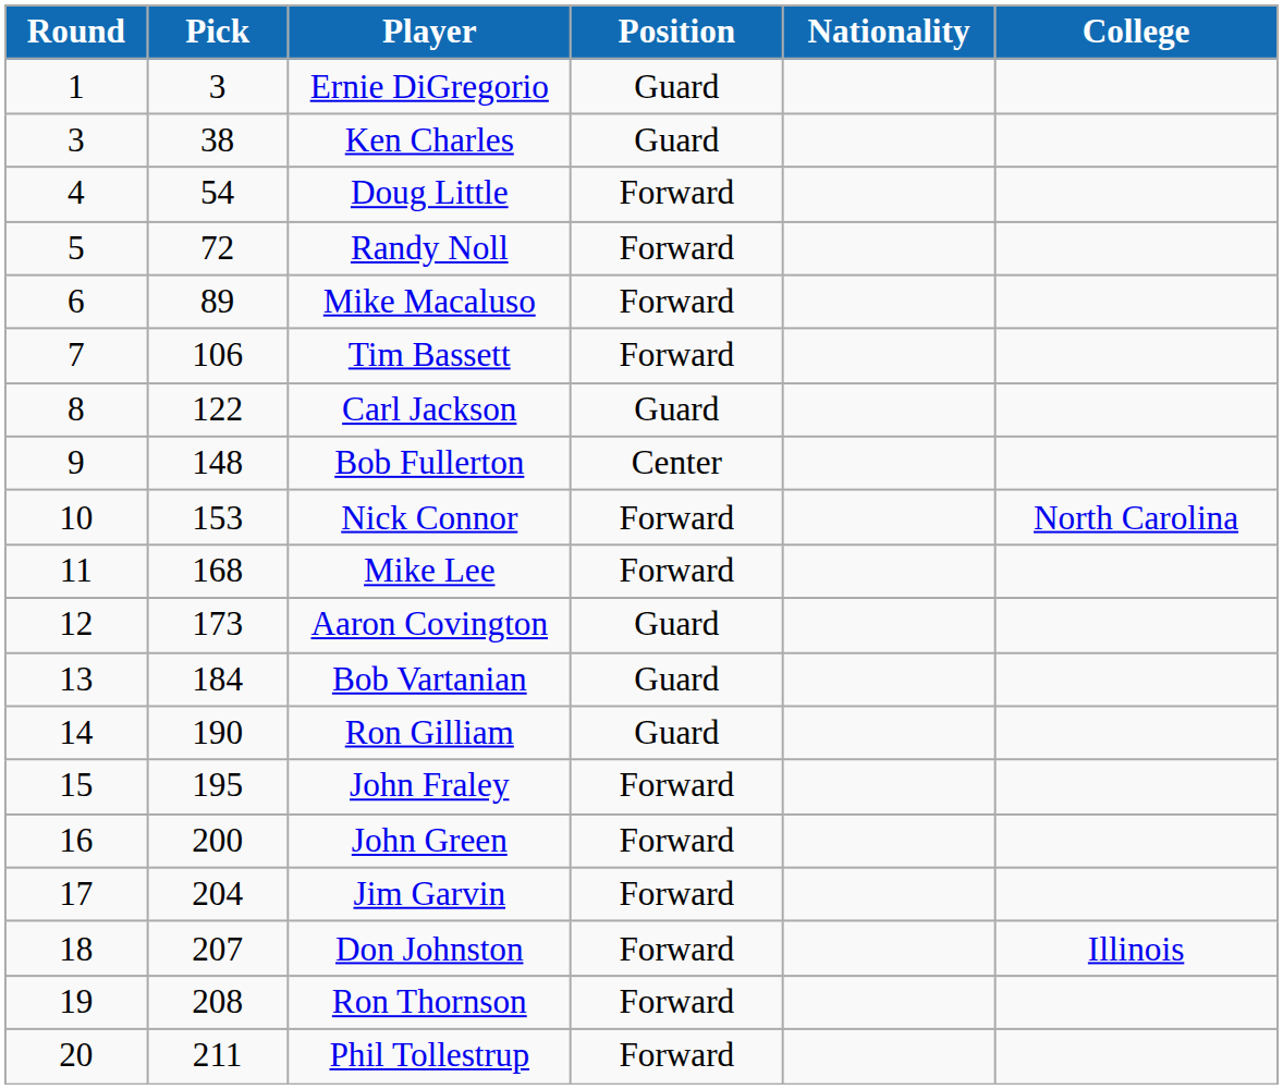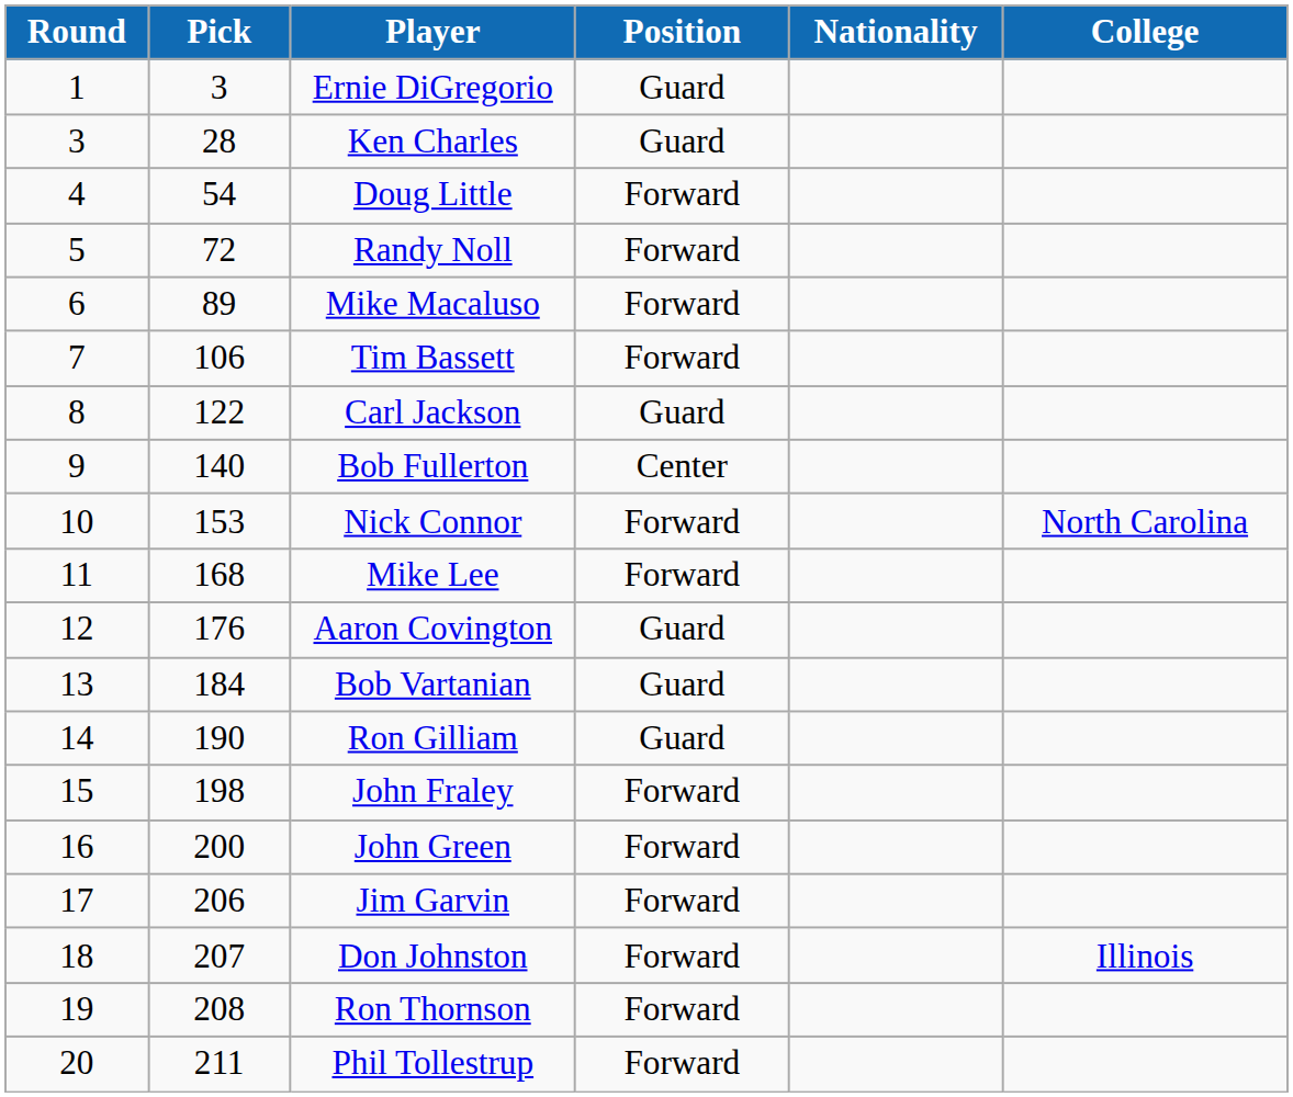 <table class="wikitable sortable">
 <tr>
 <th style="background:#106bb4; color:white; width:10%;">Round</th>
 <th style="background:#106bb4; color:white; width:10%;">Pick</th>
 <th style="background:#106bb4; color:white; width:20%;">Player</th>
 <th style="background:#106bb4; color:white" width="15%">Position</th>
 <th style="background:#106bb4; color:white" width="15%">Nationality</th>
 <th style="background:#106bb4; color:white; width:20%;">College</th>
 </tr>
 <tr style="text-align:center;" bgcolor="">
 <td>1</td>
 <td>3</td>
 <td><a href='#'>Ernie DiGregorio</a></td>
 <td>Guard</td>
 <td></td>
 <td></td>
 </tr>
 <tr style="text-align:center;" bgcolor="">
 <td>3</td>
-<td>38</td>
+<td>28</td>
 <td><a href='#'>Ken Charles</a></td>
 <td>Guard</td>
 <td></td>
 <td></td>
 </tr>
 <tr style="text-align:center;" bgcolor="">
 <td>4</td>
 <td>54</td>
 <td><a href='#'>Doug Little</a></td>
 <td>Forward</td>
 <td></td>
 <td></td>
 </tr>
 <tr style="text-align:center;" bgcolor="">
 <td>5</td>
 <td>72</td>
 <td><a href='#'>Randy Noll</a></td>
 <td>Forward</td>
 <td></td>
 <td></td>
 </tr>
 <tr style="text-align:center;" bgcolor="">
 <td>6</td>
 <td>89</td>
 <td><a href='#'>Mike Macaluso</a></td>
 <td>Forward</td>
 <td></td>
 <td></td>
 </tr>
 <tr style="text-align:center;" bgcolor="">
 <td>7</td>
 <td>106</td>
 <td><a href='#'>Tim Bassett</a></td>
 <td>Forward</td>
 <td></td>
 <td></td>
 </tr>
 <tr style="text-align:center;" bgcolor="">
 <td>8</td>
 <td>122</td>
 <td><a href='#'>Carl Jackson</a></td>
 <td>Guard</td>
 <td></td>
 <td></td>
 </tr>
 <tr style="text-align:center;" bgcolor="">
 <td>9</td>
-<td>148</td>
+<td>140</td>
 <td><a href='#'>Bob Fullerton</a></td>
 <td>Center</td>
 <td></td>
 <td></td>
 </tr>
 <tr style="text-align:center;" bgcolor="">
 <td>10</td>
 <td>153</td>
 <td><a href='#'>Nick Connor</a></td>
 <td>Forward</td>
 <td></td>
 <td><a href='#'>North Carolina</a></td>
 </tr>
 <tr style="text-align:center;" bgcolor="">
 <td>11</td>
 <td>168</td>
 <td><a href='#'>Mike Lee</a></td>
 <td>Forward</td>
 <td></td>
 <td></td>
 </tr>
 <tr style="text-align:center;" bgcolor="">
 <td>12</td>
-<td>173</td>
+<td>176</td>
 <td><a href='#'>Aaron Covington</a></td>
 <td>Guard</td>
 <td></td>
 <td></td>
 </tr>
 <tr style="text-align:center;" bgcolor="">
 <td>13</td>
 <td>184</td>
 <td><a href='#'>Bob Vartanian</a></td>
 <td>Guard</td>
 <td></td>
 <td></td>
 </tr>
 <tr style="text-align:center;" bgcolor="">
 <td>14</td>
 <td>190</td>
 <td><a href='#'>Ron Gilliam</a></td>
 <td>Guard</td>
 <td></td>
 <td></td>
 </tr>
 <tr style="text-align:center;" bgcolor="">
 <td>15</td>
-<td>195</td>
+<td>198</td>
 <td><a href='#'>John Fraley</a></td>
 <td>Forward</td>
 <td></td>
 <td></td>
 </tr>
 <tr style="text-align:center;" bgcolor="">
 <td>16</td>
 <td>200</td>
 <td><a href='#'>John Green</a></td>
 <td>Forward</td>
 <td></td>
 <td></td>
 </tr>
 <tr style="text-align:center;" bgcolor="">
 <td>17</td>
-<td>204</td>
+<td>206</td>
 <td><a href='#'>Jim Garvin</a></td>
 <td>Forward</td>
 <td></td>
 <td></td>
 </tr>
 <tr style="text-align:center;" bgcolor="">
 <td>18</td>
 <td>207</td>
 <td><a href='#'>Don Johnston</a></td>
 <td>Forward</td>
 <td></td>
 <td><a href='#'>Illinois</a></td>
 </tr>
 <tr style="text-align:center;" bgcolor="">
 <td>19</td>
 <td>208</td>
 <td><a href='#'>Ron Thornson</a></td>
 <td>Forward</td>
 <td></td>
 <td></td>
 </tr>
 <tr style="text-align:center;" bgcolor="">
 <td>20</td>
 <td>211</td>
 <td><a href='#'>Phil Tollestrup</a></td>
 <td>Forward</td>
 <td></td>
 <td></td>
 </tr>
 </table>
